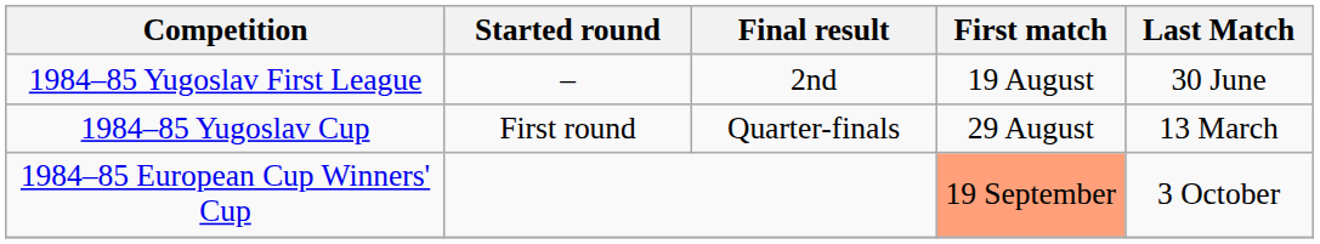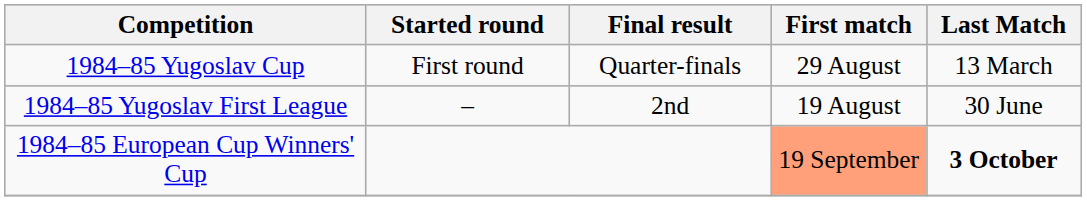 <table class="wikitable" style="text-align: center;">
 <tr>
 <th width="220">Competition</th>
 <th width="120">Started round</th>
 <th width="120">Final result</th>
 <th width="90">First match</th>
 <th width="90">Last Match</th>
 </tr>
 <tr>
+<td><a href='#'>1984–85 Yugoslav Cup</a></td>
+<td>First round</td>
+<td>Quarter-finals</td>
+<td>29 August</td>
+<td>13 March</td>
+</tr>
+<tr>
 <td><a href='#'>1984–85 Yugoslav First League</a></td>
 <td>–</td>
 <td>2nd</td>
 <td>19 August</td>
 <td>30 June</td>
 </tr>
 <tr>
-<td><a href='#'>1984–85 Yugoslav Cup</a></td>
-<td>First round</td>
-<td>Quarter-finals</td>
-<td>29 August</td>
-<td>13 March</td>
-</tr>
-<tr>
 <td><a href='#'>1984–85 European Cup Winners' Cup</a></td>
 <td colspan=2></td>
 <td style="background: lightsalmon;">19 September</td>
-<td>3 October</td>
+<td><strong>3 October</strong></td>
 </tr>
 <tr>
 </tr>
 </table>
